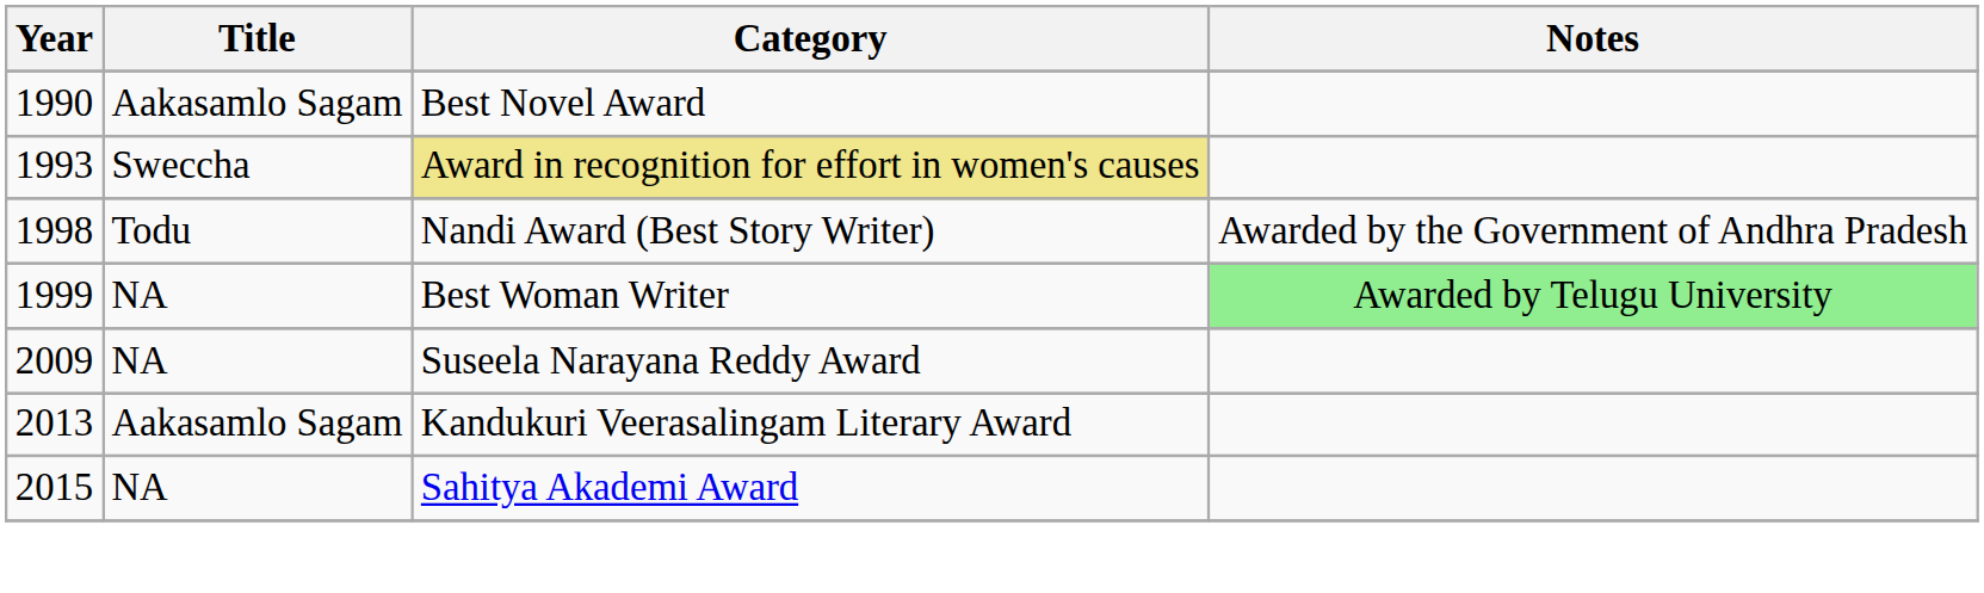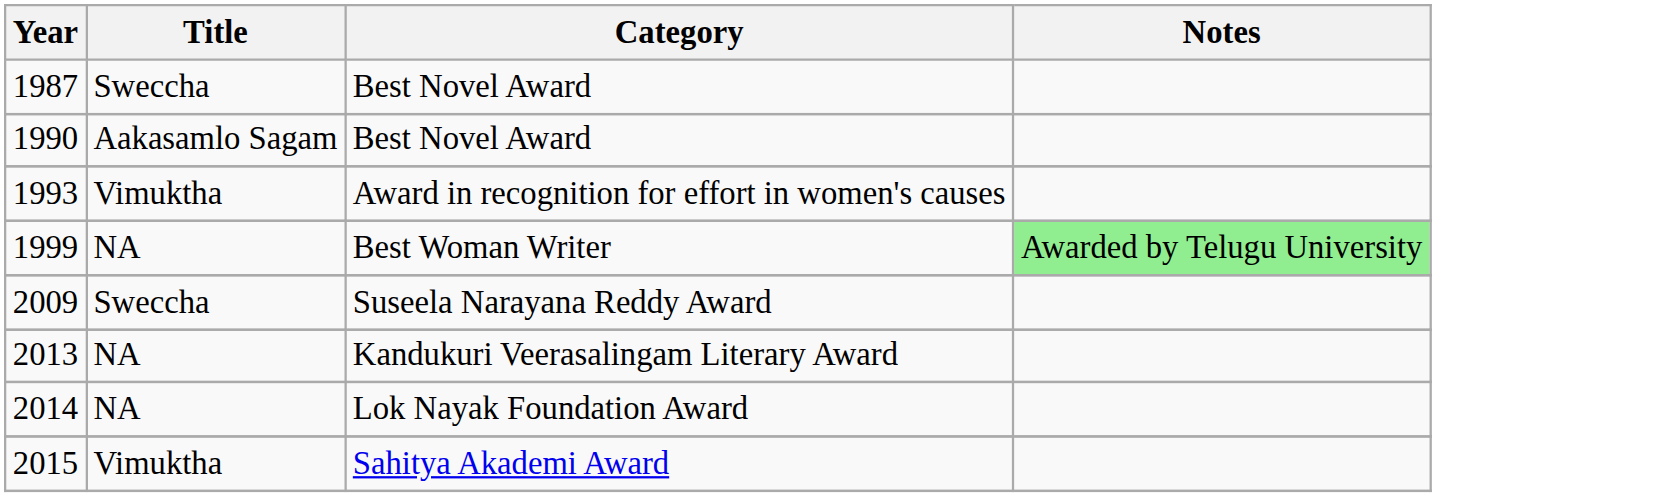 <table class="wikitable sortable collapsible" style="font-size:90%">
 <tr align="text-align:center;">
 <th scope="col">Year</th>
 <th scope="col">Title</th>
 <th scope="col">Category</th>
 <th scope="col">Notes</th>
+</tr>
+<tr>
+<td style="text-align:center;">1987</td>
+<td>Sweccha</td>
+<td>Best Novel Award</td>
+<td style="text-align: center;"></td>
 </tr>
 <tr>
 </tr>
 <tr>
 <td style="text-align:center;">1990</td>
 <td>Aakasamlo Sagam</td>
 <td>Best Novel Award</td>
 <td style="text-align: center;"></td>
 </tr>
 <tr>
 </tr>
 <tr>
 <td style="text-align:center;">1993</td>
-<td>Sweccha</td>
-<td style="background: khaki;">Award in recognition for effort in women's causes</td>
+<td>Vimuktha</td>
+<td>Award in recognition for effort in women's causes</td>
 <td style="text-align: center;"></td>
 </tr>
 <tr>
-</tr>
-<tr>
-<td style="text-align:center;">1998</td>
-<td>Todu</td>
-<td>Nandi Award (Best Story Writer)</td>
-<td style="text-align: center;">Awarded by the Government of Andhra Pradesh</td>
 </tr>
 <tr>
 </tr>
 <tr>
 <td style="text-align:center;">1999</td>
 <td>NA</td>
 <td>Best Woman Writer</td>
 <td style="background: lightgreen; text-align: center;">Awarded by Telugu University</td>
 </tr>
 <tr>
 </tr>
 <tr>
 <td style="text-align:center;">2009</td>
-<td>NA</td>
+<td>Sweccha</td>
 <td>Suseela Narayana Reddy Award</td>
 <td style="text-align: center;"></td>
 </tr>
 <tr>
 </tr>
 <tr>
 <td style="text-align:center;">2013</td>
-<td>Aakasamlo Sagam</td>
+<td>NA</td>
 <td>Kandukuri Veerasalingam Literary Award</td>
 <td style="text-align: center;"></td>
 </tr>
 <tr>
 </tr>
 <tr>
+<td style="text-align:center;">2014</td>
+<td>NA</td>
+<td>Lok Nayak Foundation Award</td>
+<td style="text-align: center;"></td>
+</tr>
+<tr>
 </tr>
 <tr>
 <td style="text-align:center;">2015</td>
-<td>NA</td>
+<td>Vimuktha</td>
 <td><a href='#'>Sahitya Akademi Award</a></td>
 <td style="text-align: center;"></td>
 </tr>
 <tr>
 </tr>
 </table>
